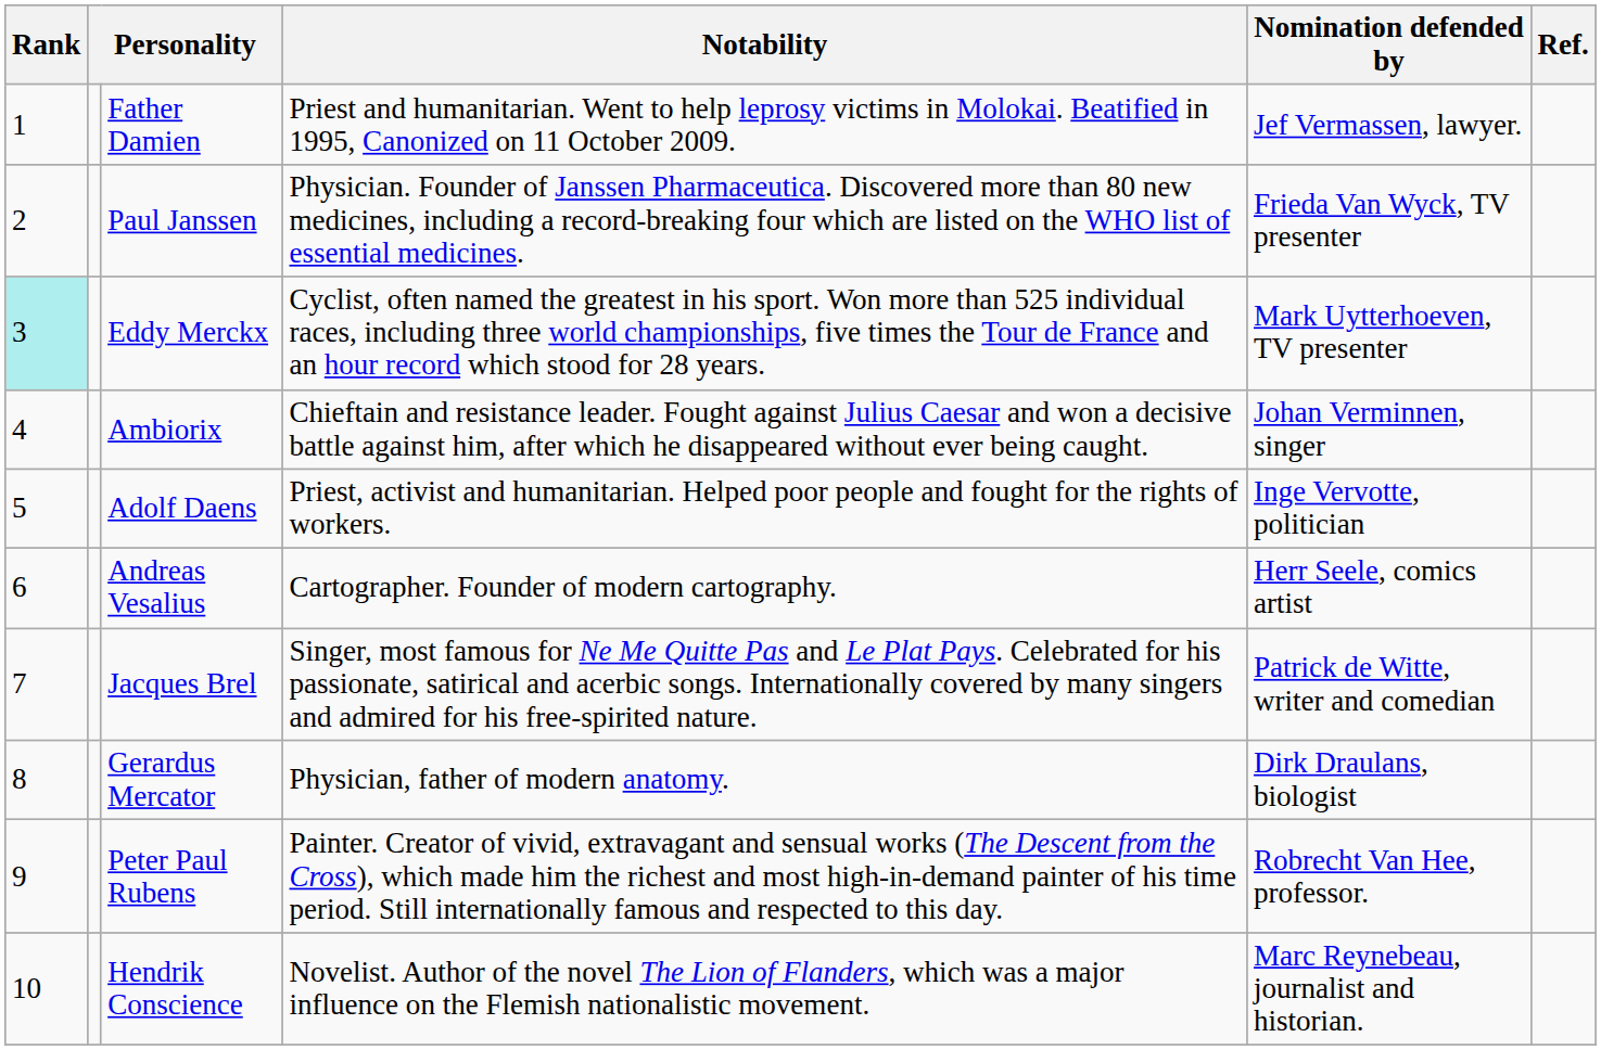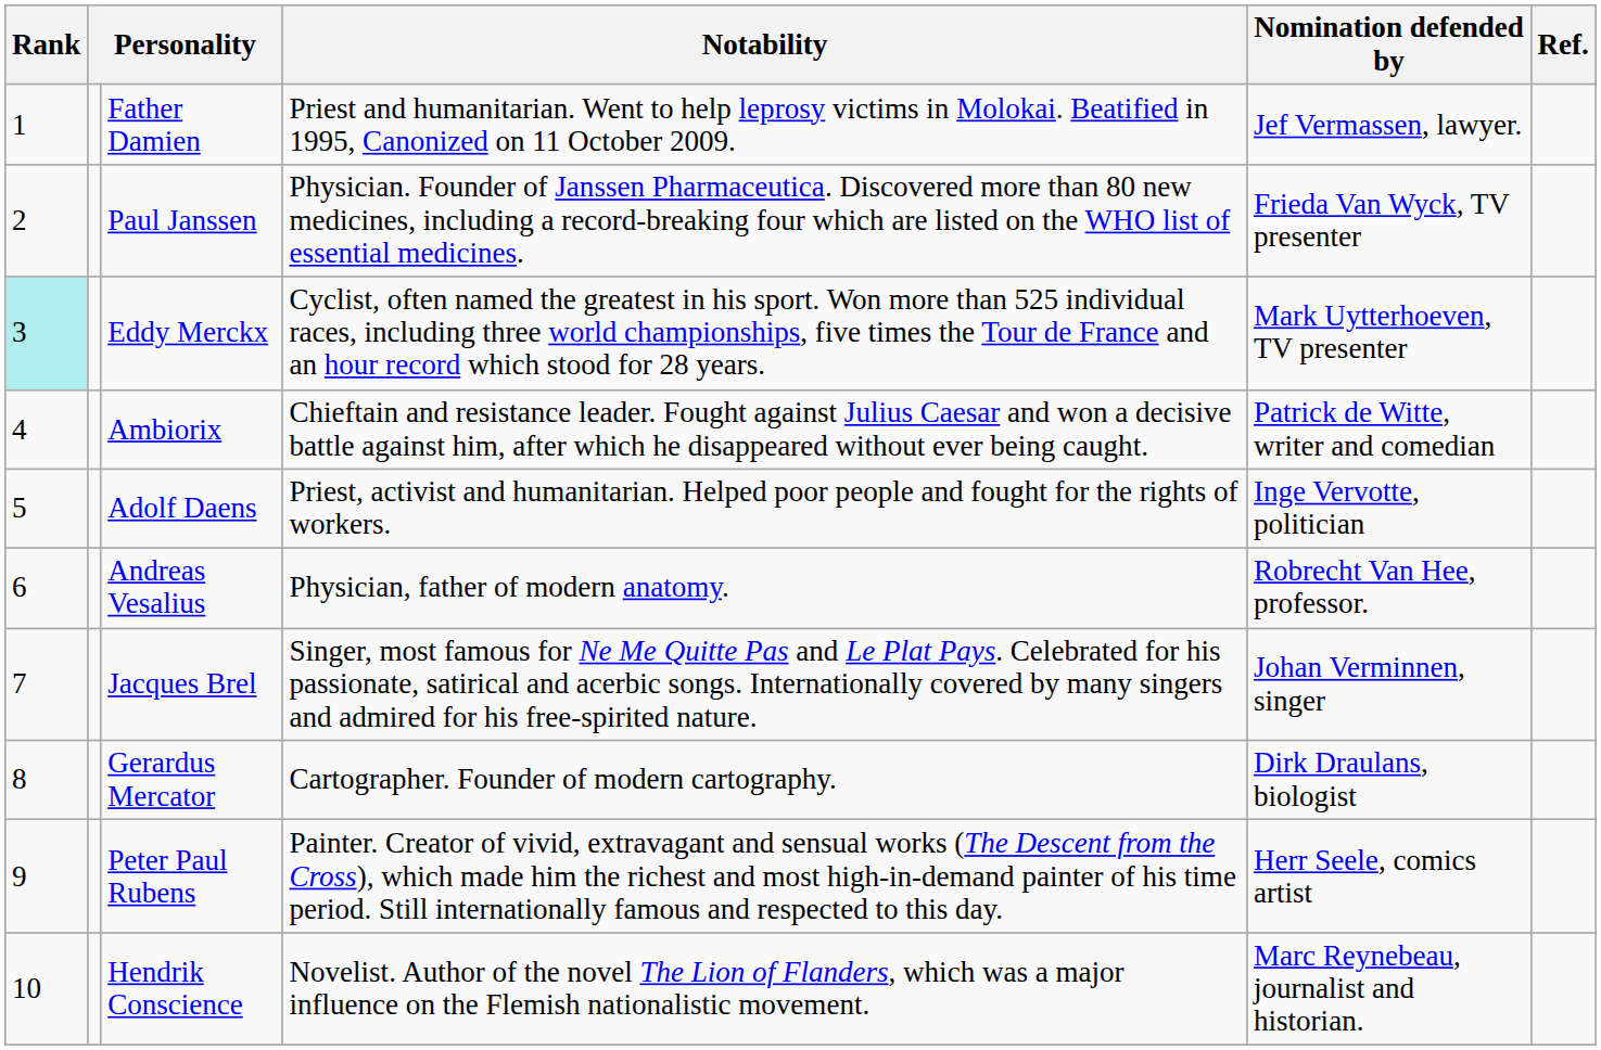 <table class="wikitable sortable">
 <tr>
 <th>Rank</th>
 <th colspan=2>Personality</th>
 <th class="unsortable">Notability</th>
 <th>Nomination defended by</th>
 <th class="unsortable">Ref.</th>
 </tr>
 <tr>
 <td>1</td>
 <td></td>
 <td><a href='#'>Father Damien</a></td>
 <td>Priest and humanitarian. Went to help <a href='#'>leprosy</a> victims in <a href='#'>Molokai</a>. <a href='#'>Beatified</a> in 1995, <a href='#'>Canonized</a> on 11 October 2009.</td>
 <td><a href='#'>Jef Vermassen</a>, lawyer.</td>
 <td></td>
 </tr>
 <tr>
 <td>2</td>
 <td></td>
 <td><a href='#'>Paul Janssen</a></td>
 <td>Physician. Founder of <a href='#'>Janssen Pharmaceutica</a>. Discovered more than 80 new medicines, including a record-breaking four which are listed on the <a href='#'>WHO list of essential medicines</a>.</td>
 <td><a href='#'>Frieda Van Wyck</a>, TV presenter</td>
 <td></td>
 </tr>
 <tr>
 <td style="background: paleturquoise;">3</td>
 <td></td>
 <td><a href='#'>Eddy Merckx</a></td>
 <td>Cyclist, often named the greatest in his sport. Won more than 525 individual races, including three <a href='#'>world championships</a>, five times the <a href='#'>Tour de France</a> and an <a href='#'>hour record</a> which stood for 28 years.</td>
 <td><a href='#'>Mark Uytterhoeven</a>, TV presenter</td>
 <td></td>
 </tr>
 <tr>
 <td>4</td>
 <td></td>
 <td><a href='#'>Ambiorix</a></td>
 <td>Chieftain and resistance leader. Fought against <a href='#'>Julius Caesar</a> and won a decisive battle against him, after which he disappeared without ever being caught.</td>
-<td><a href='#'>Johan Verminnen</a>, singer</td>
+<td><a href='#'>Patrick de Witte</a>, writer and comedian</td>
 <td></td>
 </tr>
 <tr>
 <td>5</td>
 <td></td>
 <td><a href='#'>Adolf Daens</a></td>
 <td>Priest, activist and humanitarian. Helped poor people and fought for the rights of workers.</td>
 <td><a href='#'>Inge Vervotte</a>, politician</td>
 <td></td>
 </tr>
 <tr>
 <td>6</td>
 <td></td>
 <td><a href='#'>Andreas Vesalius</a></td>
-<td>Cartographer. Founder of modern cartography.</td>
-<td><a href='#'>Herr Seele</a>, comics artist</td>
+<td>Physician, father of modern <a href='#'>anatomy</a>.</td>
+<td><a href='#'>Robrecht Van Hee</a>, professor.</td>
 <td></td>
 </tr>
 <tr>
 <td>7</td>
 <td></td>
 <td><a href='#'>Jacques Brel</a></td>
 <td>Singer, most famous for <em><a href='#'>Ne Me Quitte Pas</a></em> and <em><a href='#'>Le Plat Pays</a></em>. Celebrated for his passionate, satirical and acerbic songs. Internationally covered by many singers and admired for his free-spirited nature.</td>
-<td><a href='#'>Patrick de Witte</a>, writer and comedian</td>
+<td><a href='#'>Johan Verminnen</a>, singer</td>
 <td></td>
 </tr>
 <tr>
 <td>8</td>
 <td></td>
 <td><a href='#'>Gerardus Mercator</a></td>
-<td>Physician, father of modern <a href='#'>anatomy</a>.</td>
+<td>Cartographer. Founder of modern cartography.</td>
 <td><a href='#'>Dirk Draulans</a>, biologist</td>
 <td></td>
 </tr>
 <tr>
 <td>9</td>
 <td></td>
 <td><a href='#'>Peter Paul Rubens</a></td>
 <td>Painter. Creator of vivid, extravagant and sensual works (<em><a href='#'>The Descent from the Cross</a></em>), which made him the richest and most high-in-demand painter of his time period. Still internationally famous and respected to this day.</td>
-<td><a href='#'>Robrecht Van Hee</a>, professor.</td>
+<td><a href='#'>Herr Seele</a>, comics artist</td>
 <td></td>
 </tr>
 <tr>
 <td>10</td>
 <td></td>
 <td><a href='#'>Hendrik Conscience</a></td>
 <td>Novelist. Author of the novel <em><a href='#'>The Lion of Flanders</a></em>, which was a major influence on the Flemish nationalistic movement.</td>
 <td><a href='#'>Marc Reynebeau</a>, journalist and historian.</td>
 <td></td>
 </tr>
 </table>
